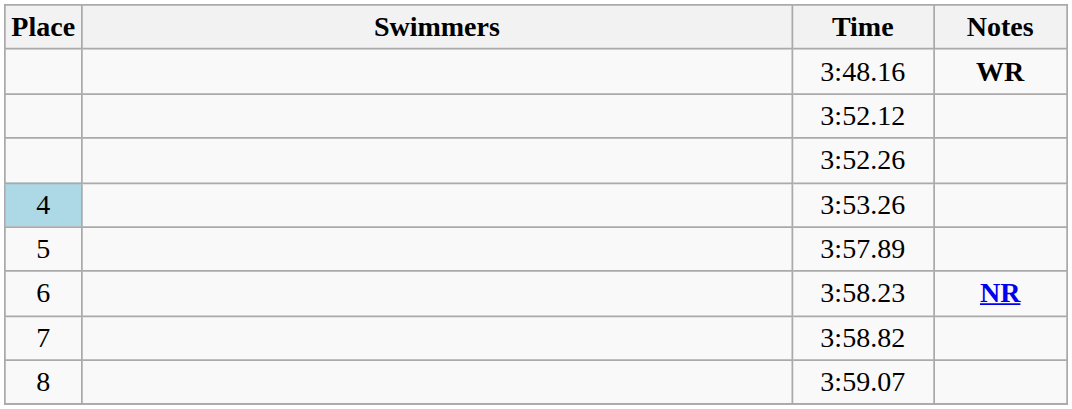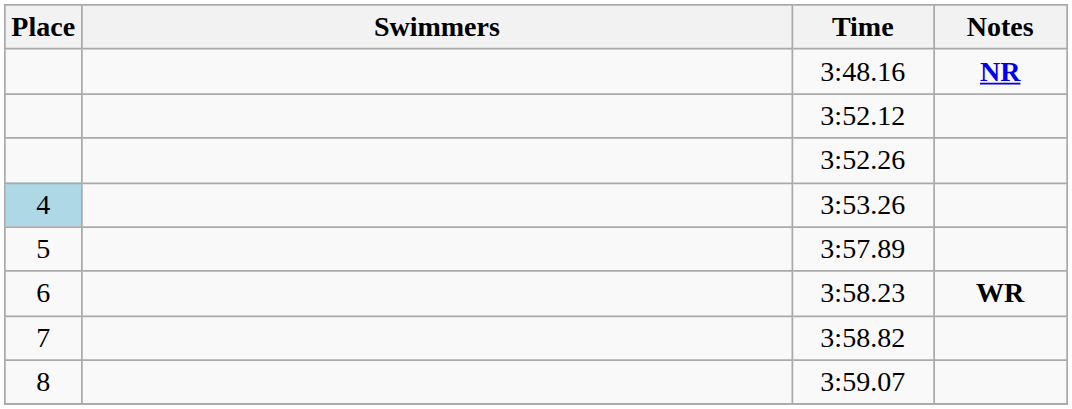 <table class=wikitable style="text-align:center">
 <tr>
 <th>Place</th>
 <th width=620>Swimmers</th>
 <th width=90>Time</th>
 <th width=90>Notes</th>
 </tr>
 <tr>
 <td></td>
 <td align=left></td>
 <td>3:48.16</td>
-<td><strong>WR</strong></td>
+<td><strong><a href='#'>NR</a></strong></td>
 </tr>
 <tr>
 <td></td>
 <td align=left></td>
 <td>3:52.12</td>
 <td></td>
 </tr>
 <tr>
 <td></td>
 <td align=left></td>
 <td>3:52.26</td>
 <td></td>
 </tr>
 <tr>
 <td style="background: lightblue;">4</td>
 <td align=left></td>
 <td>3:53.26</td>
 <td></td>
 </tr>
 <tr>
 <td>5</td>
 <td align=left></td>
 <td>3:57.89</td>
 <td></td>
 </tr>
 <tr>
 <td>6</td>
 <td align=left></td>
 <td>3:58.23</td>
-<td><strong><a href='#'>NR</a></strong></td>
+<td><strong>WR</strong></td>
 </tr>
 <tr>
 <td>7</td>
 <td align=left></td>
 <td>3:58.82</td>
 <td></td>
 </tr>
 <tr>
 <td>8</td>
 <td align=left></td>
 <td>3:59.07</td>
 <td></td>
 </tr>
 <tr>
 </tr>
 </table>
